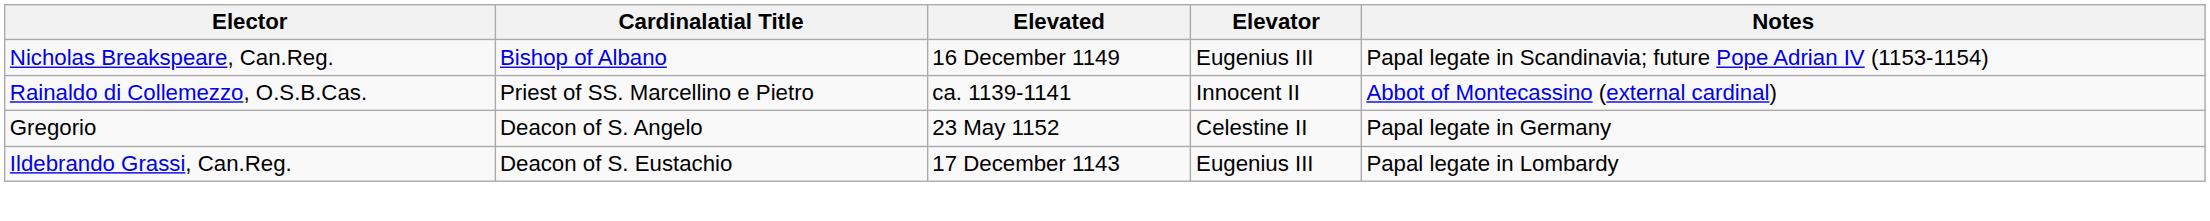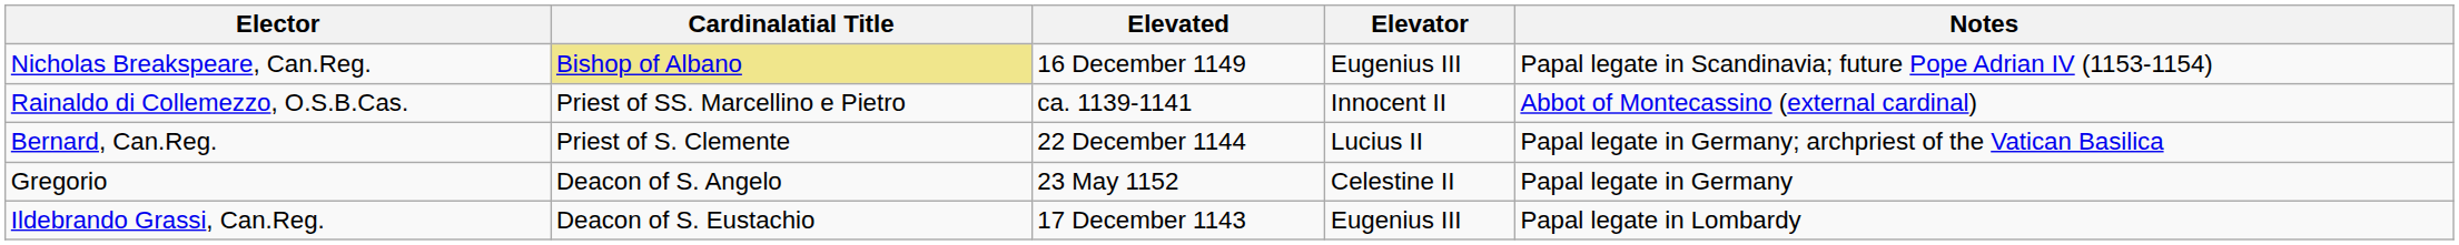 <table class="wikitable sortable" style="width:100%">
 <tr>
 <th width="*">Elector</th>
 <th width="*">Cardinalatial Title</th>
 <th width="*">Elevated</th>
 <th width="*">Elevator</th>
 <th width="*">Notes</th>
 </tr>
 <tr valign="top">
 <td><a href='#'>Nicholas Breakspeare</a>, Can.Reg.</td>
-<td><a href='#'>Bishop of Albano</a></td>
+<td style="background: khaki;"><a href='#'>Bishop of Albano</a></td>
 <td>16 December 1149</td>
 <td>Eugenius III</td>
 <td>Papal legate in Scandinavia; future <a href='#'>Pope Adrian IV</a> (1153-1154)</td>
 </tr>
 <tr valign="top">
 <td><a href='#'>Rainaldo di Collemezzo</a>, O.S.B.Cas.</td>
 <td>Priest of SS. Marcellino e Pietro</td>
 <td>ca. 1139-1141</td>
 <td>Innocent II</td>
 <td><a href='#'>Abbot of Montecassino</a> (<a href='#'>external cardinal</a>)</td>
+</tr>
+<tr valign="top">
+<td><a href='#'>Bernard</a>, Can.Reg.</td>
+<td>Priest of S. Clemente</td>
+<td>22 December 1144</td>
+<td>Lucius II</td>
+<td>Papal legate in Germany; archpriest of the <a href='#'>Vatican Basilica</a></td>
 </tr>
 <tr valign="top">
 <td>Gregorio</td>
 <td>Deacon of S. Angelo</td>
 <td>23 May 1152</td>
 <td>Celestine II</td>
 <td>Papal legate in Germany</td>
 </tr>
 <tr valign="top">
 <td><a href='#'>Ildebrando Grassi</a>, Can.Reg.</td>
 <td>Deacon of S. Eustachio</td>
 <td>17 December 1143</td>
 <td>Eugenius III</td>
 <td>Papal legate in Lombardy</td>
 </tr>
 </table>
